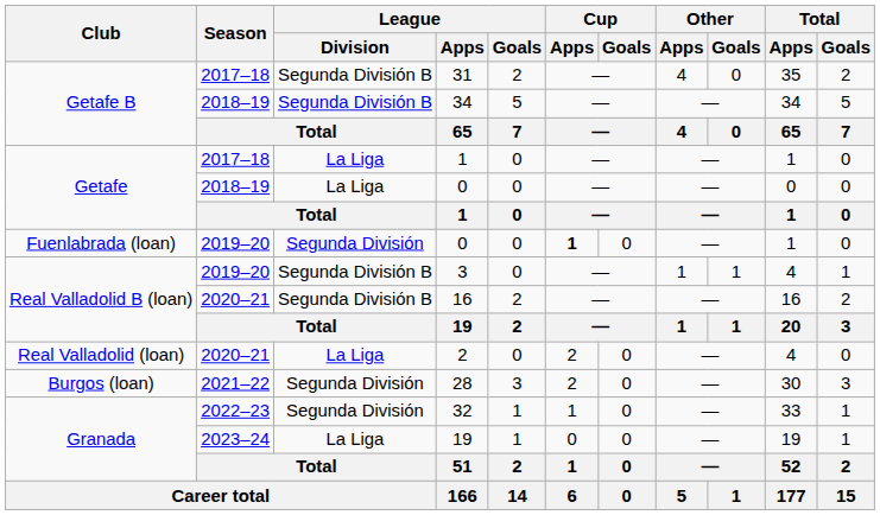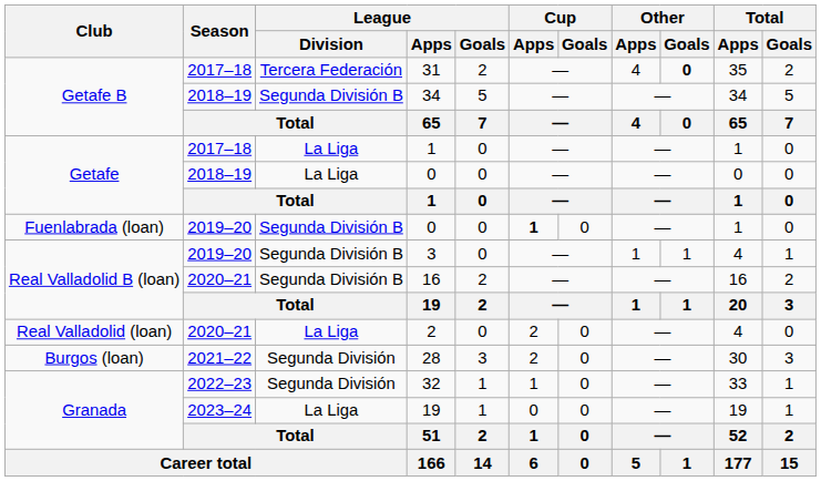 <table class="wikitable" Style="text-align: center">
 <tr>
 <th rowspan="2">Club</th>
 <th rowspan="2">Season</th>
 <th colspan="3">League</th>
 <th colspan="2">Cup</th>
 <th colspan="2">Other</th>
 <th colspan="2">Total</th>
 </tr>
 <tr>
 <th>Division</th>
 <th>Apps</th>
 <th>Goals</th>
 <th>Apps</th>
 <th>Goals</th>
 <th>Apps</th>
 <th>Goals</th>
 <th>Apps</th>
 <th>Goals</th>
 </tr>
 <tr>
 <td rowspan="3"><a href='#'>Getafe B</a></td>
 <td><a href='#'>2017–18</a></td>
-<td>Segunda División B</td>
+<td><a href='#'>Tercera Federación</a></td>
 <td>31</td>
 <td>2</td>
 <td colspan="2">—</td>
 <td>4</td>
-<td>0</td>
+<td><strong>0</strong></td>
 <td>35</td>
 <td>2</td>
 </tr>
 <tr>
 <td><a href='#'>2018–19</a></td>
 <td><a href='#'>Segunda División B</a></td>
 <td>34</td>
 <td>5</td>
 <td colspan="2">—</td>
 <td colspan="2">—</td>
 <td>34</td>
 <td>5</td>
 </tr>
 <tr>
 <th colspan="2">Total</th>
 <th>65</th>
 <th>7</th>
 <th colspan="2">—</th>
 <th>4</th>
 <th>0</th>
 <th>65</th>
 <th>7</th>
 </tr>
 <tr>
 <td rowspan="3"><a href='#'>Getafe</a></td>
 <td><a href='#'>2017–18</a></td>
 <td><a href='#'>La Liga</a></td>
 <td>1</td>
 <td>0</td>
 <td colspan="2">—</td>
 <td colspan="2">—</td>
 <td>1</td>
 <td>0</td>
 </tr>
 <tr>
 <td><a href='#'>2018–19</a></td>
 <td>La Liga</td>
 <td>0</td>
 <td>0</td>
 <td colspan="2">—</td>
 <td colspan="2">—</td>
 <td>0</td>
 <td>0</td>
 </tr>
 <tr>
 <th colspan="2">Total</th>
 <th>1</th>
 <th>0</th>
 <th colspan="2">—</th>
 <th colspan="2">—</th>
 <th>1</th>
 <th>0</th>
 </tr>
 <tr>
 <td><a href='#'>Fuenlabrada</a> (loan)</td>
 <td><a href='#'>2019–20</a></td>
-<td><a href='#'>Segunda División</a></td>
+<td><a href='#'>Segunda División B</a></td>
 <td>0</td>
 <td>0</td>
 <td><strong>1</strong></td>
 <td>0</td>
 <td colspan="2">—</td>
 <td>1</td>
 <td>0</td>
 </tr>
 <tr>
 <td rowspan="3"><a href='#'>Real Valladolid B</a> (loan)</td>
 <td><a href='#'>2019–20</a></td>
 <td>Segunda División B</td>
 <td>3</td>
 <td>0</td>
 <td colspan="2">—</td>
 <td>1</td>
 <td>1</td>
 <td>4</td>
 <td>1</td>
 </tr>
 <tr>
 <td><a href='#'>2020–21</a></td>
 <td>Segunda División B</td>
 <td>16</td>
 <td>2</td>
 <td colspan="2">—</td>
 <td colspan="2">—</td>
 <td>16</td>
 <td>2</td>
 </tr>
 <tr>
 <th colspan="2">Total</th>
 <th>19</th>
 <th>2</th>
 <th colspan="2">—</th>
 <th>1</th>
 <th>1</th>
 <th>20</th>
 <th>3</th>
 </tr>
 <tr>
 <td><a href='#'>Real Valladolid</a> (loan)</td>
 <td><a href='#'>2020–21</a></td>
 <td><a href='#'>La Liga</a></td>
 <td>2</td>
 <td>0</td>
 <td>2</td>
 <td>0</td>
 <td colspan="2">—</td>
 <td>4</td>
 <td>0</td>
 </tr>
 <tr>
 <td><a href='#'>Burgos</a> (loan)</td>
 <td><a href='#'>2021–22</a></td>
 <td>Segunda División</td>
 <td>28</td>
 <td>3</td>
 <td>2</td>
 <td>0</td>
 <td colspan="2">—</td>
 <td>30</td>
 <td>3</td>
 </tr>
 <tr>
 <td rowspan="3"><a href='#'>Granada</a></td>
 <td><a href='#'>2022–23</a></td>
 <td>Segunda División</td>
 <td>32</td>
 <td>1</td>
 <td>1</td>
 <td>0</td>
 <td colspan="2">—</td>
 <td>33</td>
 <td>1</td>
 </tr>
 <tr>
 <td><a href='#'>2023–24</a></td>
 <td>La Liga</td>
 <td>19</td>
 <td>1</td>
 <td>0</td>
 <td>0</td>
 <td colspan="2">—</td>
 <td>19</td>
 <td>1</td>
 </tr>
 <tr>
 <th colspan="2">Total</th>
 <th>51</th>
 <th>2</th>
 <th>1</th>
 <th>0</th>
 <th colspan="2">—</th>
 <th>52</th>
 <th>2</th>
 </tr>
 <tr>
 <th colspan="3">Career total</th>
 <th>166</th>
 <th>14</th>
 <th>6</th>
 <th>0</th>
 <th>5</th>
 <th>1</th>
 <th>177</th>
 <th>15</th>
 </tr>
 </table>
